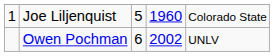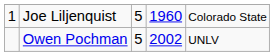 <table class="wikitable">
 <tr>
 </tr>
 <tr>
 <td>1</td>
 <td>Joe Liljenquist</td>
 <td>5</td>
 <td><a href='#'>1960</a></td>
 <td style="font-size:80%;">Colorado State</td>
 </tr>
 <tr>
 <td></td>
 <td><a href='#'>Owen Pochman</a></td>
-<td>6</td>
+<td>5</td>
 <td><a href='#'>2002</a></td>
 <td style="font-size:80%;">UNLV</td>
 </tr>
 </table>
